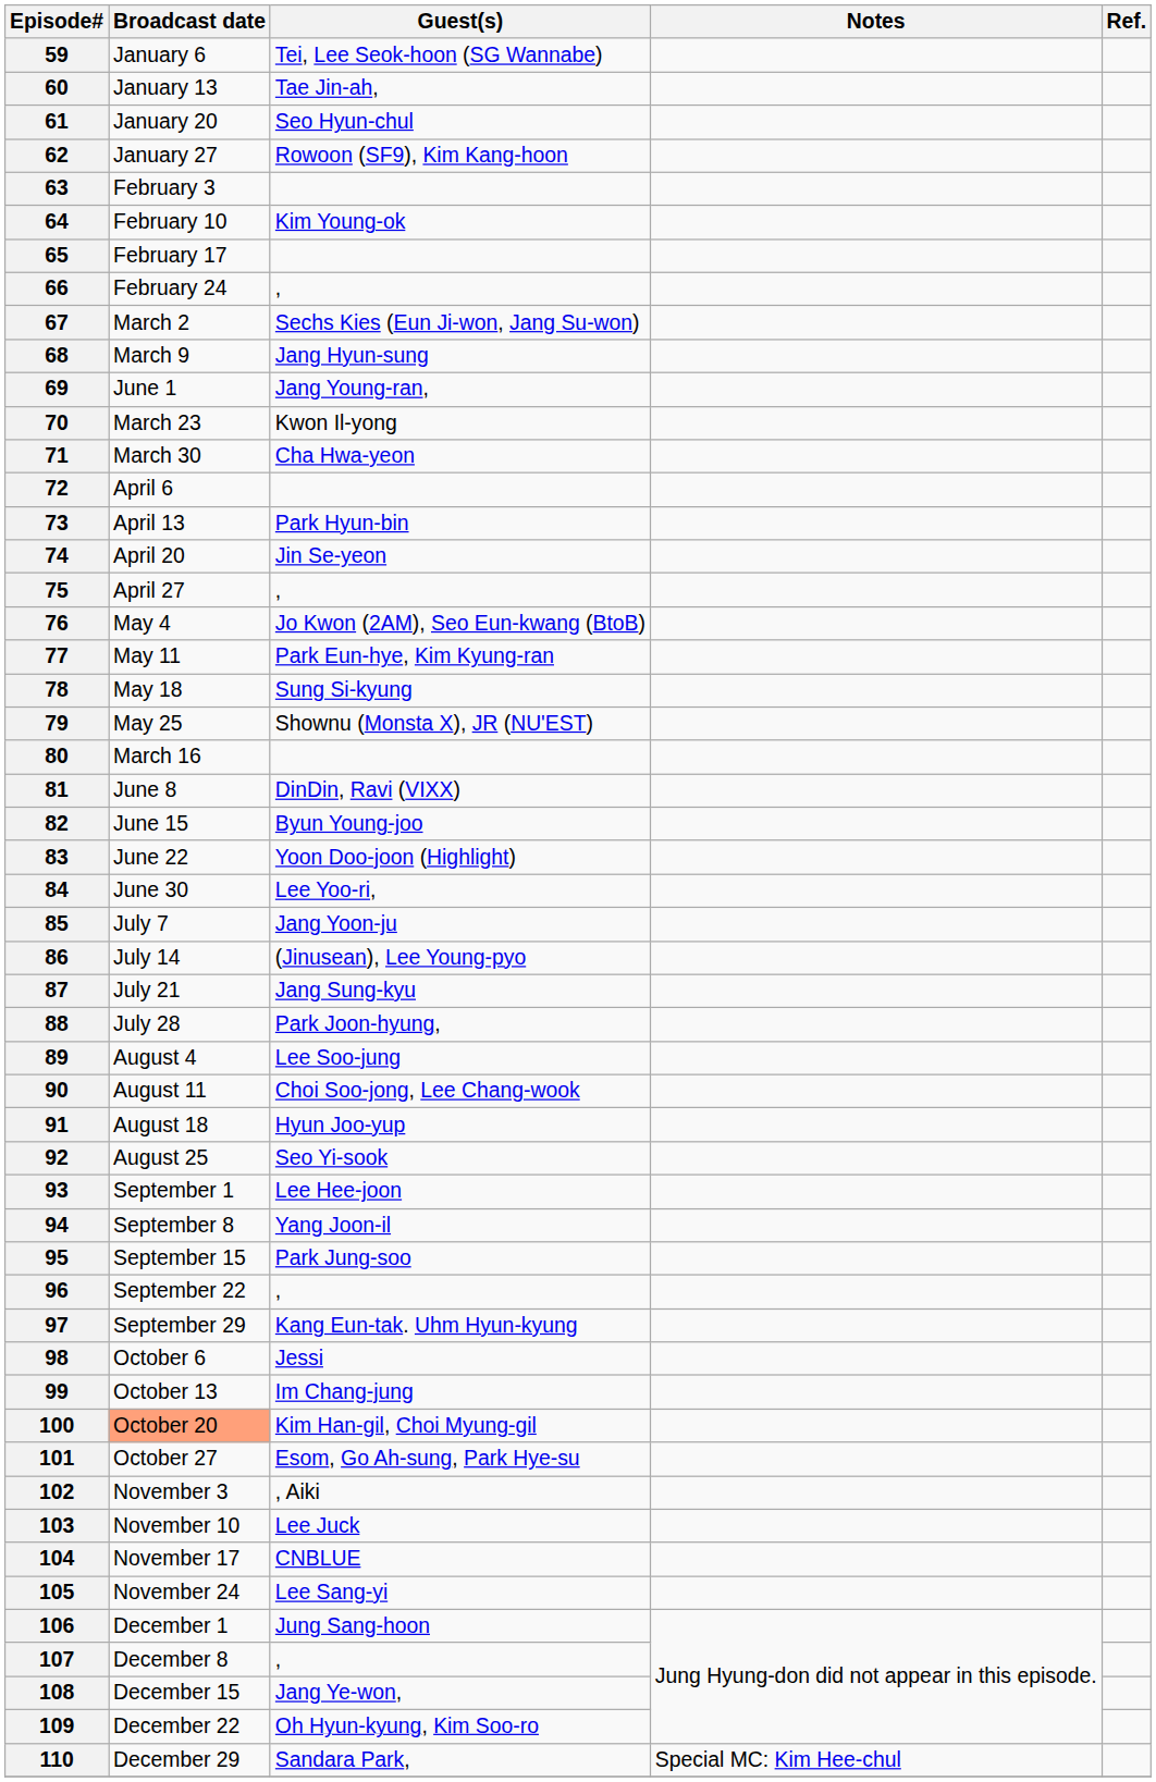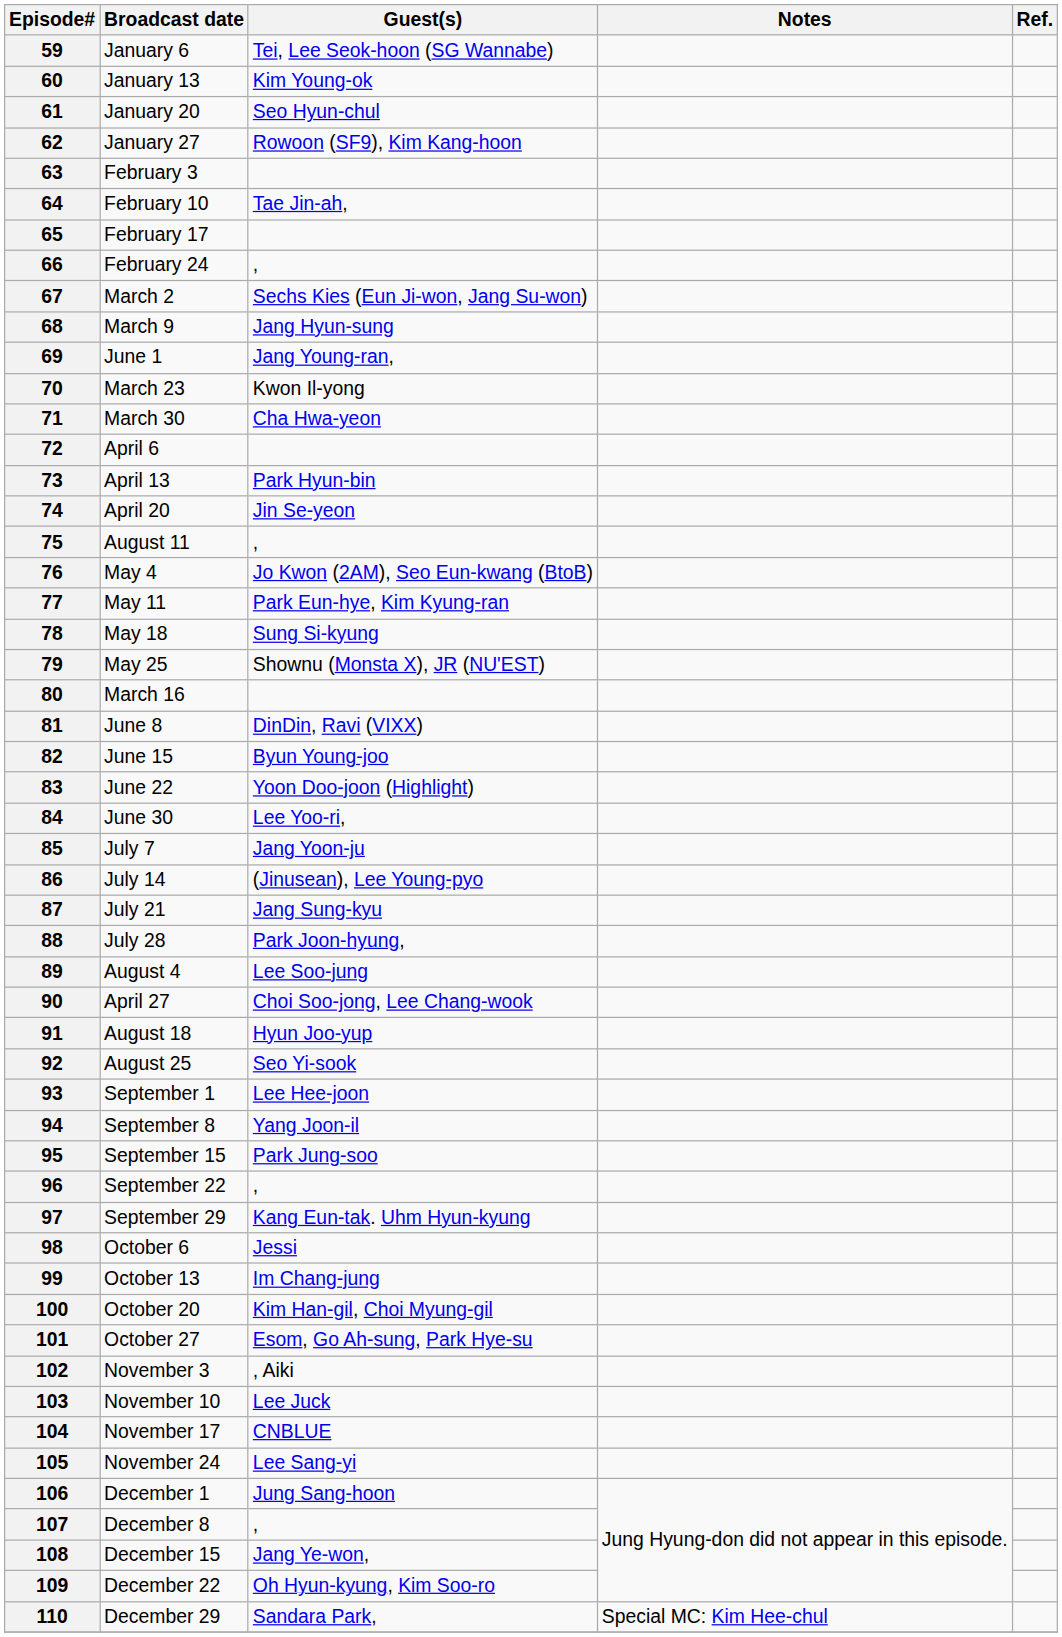 <table class="wikitable">
 <tr>
 <th>Episode#</th>
 <th>Broadcast date</th>
 <th>Guest(s)</th>
 <th>Notes</th>
 <th>Ref.</th>
 </tr>
 <tr>
 <th>59</th>
 <td>January 6</td>
 <td><a href='#'>Tei</a>, <a href='#'>Lee Seok-hoon</a> (<a href='#'>SG Wannabe</a>)</td>
 <td></td>
 <td></td>
 </tr>
 <tr>
 <th>60</th>
 <td>January 13</td>
-<td><a href='#'>Tae Jin-ah</a>, </td>
+<td><a href='#'>Kim Young-ok</a></td>
 <td></td>
 <td></td>
 </tr>
 <tr>
 <th>61</th>
 <td>January 20</td>
 <td><a href='#'>Seo Hyun-chul</a></td>
 <td></td>
 <td></td>
 </tr>
 <tr>
 <th>62</th>
 <td>January 27</td>
 <td><a href='#'>Rowoon</a> (<a href='#'>SF9</a>), <a href='#'>Kim Kang-hoon</a></td>
 <td></td>
 <td></td>
 </tr>
 <tr>
 <th>63</th>
 <td>February 3</td>
 <td></td>
 <td></td>
 <td></td>
 </tr>
 <tr>
 <th>64</th>
 <td>February 10</td>
-<td><a href='#'>Kim Young-ok</a></td>
+<td><a href='#'>Tae Jin-ah</a>, </td>
 <td></td>
 <td></td>
 </tr>
 <tr>
 <th>65</th>
 <td>February 17</td>
 <td></td>
 <td></td>
 <td></td>
 </tr>
 <tr>
 <th>66</th>
 <td>February 24</td>
 <td>, </td>
 <td></td>
 <td></td>
 </tr>
 <tr>
 <th>67</th>
 <td>March 2</td>
 <td><a href='#'>Sechs Kies</a> (<a href='#'>Eun Ji-won</a>, <a href='#'>Jang Su-won</a>)</td>
 <td></td>
 <td></td>
 </tr>
 <tr>
 <th>68</th>
 <td>March 9</td>
 <td><a href='#'>Jang Hyun-sung</a></td>
 <td></td>
 <td></td>
 </tr>
 <tr>
 <th>69</th>
 <td>June 1</td>
 <td><a href='#'>Jang Young-ran</a>, </td>
 <td></td>
 <td></td>
 </tr>
 <tr>
 <th>70</th>
 <td>March 23</td>
 <td>Kwon Il-yong</td>
 <td></td>
 <td></td>
 </tr>
 <tr>
 <th>71</th>
 <td>March 30</td>
 <td><a href='#'>Cha Hwa-yeon</a></td>
 <td></td>
 <td></td>
 </tr>
 <tr>
 <th>72</th>
 <td>April 6</td>
 <td></td>
 <td></td>
 <td></td>
 </tr>
 <tr>
 <th>73</th>
 <td>April 13</td>
 <td><a href='#'>Park Hyun-bin</a></td>
 <td></td>
 <td></td>
 </tr>
 <tr>
 <th>74</th>
 <td>April 20</td>
 <td><a href='#'>Jin Se-yeon</a></td>
 <td></td>
 <td></td>
 </tr>
 <tr>
 <th>75</th>
-<td>April 27</td>
+<td>August 11</td>
 <td>, </td>
 <td></td>
 <td></td>
 </tr>
 <tr>
 <th>76</th>
 <td>May 4</td>
 <td><a href='#'>Jo Kwon</a> (<a href='#'>2AM</a>), <a href='#'>Seo Eun-kwang</a> (<a href='#'>BtoB</a>)</td>
 <td></td>
 <td></td>
 </tr>
 <tr>
 <th>77</th>
 <td>May 11</td>
 <td><a href='#'>Park Eun-hye</a>, <a href='#'>Kim Kyung-ran</a></td>
 <td></td>
 <td></td>
 </tr>
 <tr>
 <th>78</th>
 <td>May 18</td>
 <td><a href='#'>Sung Si-kyung</a></td>
 <td></td>
 <td></td>
 </tr>
 <tr>
 <th>79</th>
 <td>May 25</td>
 <td>Shownu (<a href='#'>Monsta X</a>), <a href='#'>JR</a> (<a href='#'>NU'EST</a>)</td>
 <td></td>
 <td></td>
 </tr>
 <tr>
 <th>80</th>
 <td>March 16</td>
 <td></td>
 <td></td>
 <td></td>
 </tr>
 <tr>
 <th>81</th>
 <td>June 8</td>
 <td><a href='#'>DinDin</a>, <a href='#'>Ravi</a> (<a href='#'>VIXX</a>)</td>
 <td></td>
 <td></td>
 </tr>
 <tr>
 <th>82</th>
 <td>June 15</td>
 <td><a href='#'>Byun Young-joo</a></td>
 <td></td>
 <td></td>
 </tr>
 <tr>
 <th>83</th>
 <td>June 22</td>
 <td><a href='#'>Yoon Doo-joon</a> (<a href='#'>Highlight</a>)</td>
 <td></td>
 <td></td>
 </tr>
 <tr>
 <th>84</th>
 <td>June 30</td>
 <td><a href='#'>Lee Yoo-ri</a>, </td>
 <td></td>
 <td></td>
 </tr>
 <tr>
 <th>85</th>
 <td>July 7</td>
 <td><a href='#'>Jang Yoon-ju</a></td>
 <td></td>
 <td></td>
 </tr>
 <tr>
 <th>86</th>
 <td>July 14</td>
 <td> (<a href='#'>Jinusean</a>), <a href='#'>Lee Young-pyo</a></td>
 <td></td>
 <td></td>
 </tr>
 <tr>
 <th>87</th>
 <td>July 21</td>
 <td><a href='#'>Jang Sung-kyu</a></td>
 <td></td>
 <td></td>
 </tr>
 <tr>
 <th>88</th>
 <td>July 28</td>
 <td><a href='#'>Park Joon-hyung</a>, </td>
 <td></td>
 <td></td>
 </tr>
 <tr>
 <th>89</th>
 <td>August 4</td>
 <td><a href='#'>Lee Soo-jung</a></td>
 <td></td>
 <td></td>
 </tr>
 <tr>
 <th>90</th>
-<td>August 11</td>
+<td>April 27</td>
 <td><a href='#'>Choi Soo-jong</a>, <a href='#'>Lee Chang-wook</a></td>
 <td></td>
 <td></td>
 </tr>
 <tr>
 <th>91</th>
 <td>August 18</td>
 <td><a href='#'>Hyun Joo-yup</a></td>
 <td></td>
 <td></td>
 </tr>
 <tr>
 <th>92</th>
 <td>August 25</td>
 <td><a href='#'>Seo Yi-sook</a></td>
 <td></td>
 <td></td>
 </tr>
 <tr>
 <th>93</th>
 <td>September 1</td>
 <td><a href='#'>Lee Hee-joon</a></td>
 <td></td>
 <td></td>
 </tr>
 <tr>
 <th>94</th>
 <td>September 8</td>
 <td><a href='#'>Yang Joon-il</a></td>
 <td></td>
 <td></td>
 </tr>
 <tr>
 <th>95</th>
 <td>September 15</td>
 <td><a href='#'>Park Jung-soo</a></td>
 <td></td>
 <td></td>
 </tr>
 <tr>
 <th>96</th>
 <td>September 22</td>
 <td>, </td>
 <td></td>
 <td></td>
 </tr>
 <tr>
 <th>97</th>
 <td>September 29</td>
 <td><a href='#'>Kang Eun-tak</a>. <a href='#'>Uhm Hyun-kyung</a></td>
 <td></td>
 <td></td>
 </tr>
 <tr>
 <th>98</th>
 <td>October 6</td>
 <td><a href='#'>Jessi</a></td>
 <td></td>
 <td></td>
 </tr>
 <tr>
 <th>99</th>
 <td>October 13</td>
 <td><a href='#'>Im Chang-jung</a></td>
 <td></td>
 <td></td>
 </tr>
 <tr>
 <th>100</th>
-<td style="background: lightsalmon;">October 20</td>
+<td>October 20</td>
 <td><a href='#'>Kim Han-gil</a>, <a href='#'>Choi Myung-gil</a></td>
 <td></td>
 <td></td>
 </tr>
 <tr>
 <th>101</th>
 <td>October 27</td>
 <td><a href='#'>Esom</a>, <a href='#'>Go Ah-sung</a>, <a href='#'>Park Hye-su</a></td>
 <td></td>
 <td></td>
 </tr>
 <tr>
 <th>102</th>
 <td>November 3</td>
 <td>, Aiki</td>
 <td></td>
 <td></td>
 </tr>
 <tr>
 <th>103</th>
 <td>November 10</td>
 <td><a href='#'>Lee Juck</a></td>
 <td></td>
 <td></td>
 </tr>
 <tr>
 <th>104</th>
 <td>November 17</td>
 <td><a href='#'>CNBLUE</a></td>
 <td></td>
 <td></td>
 </tr>
 <tr>
 <th>105</th>
 <td>November 24</td>
 <td><a href='#'>Lee Sang-yi</a></td>
 <td></td>
 <td></td>
 </tr>
 <tr>
 <th>106</th>
 <td>December 1</td>
 <td><a href='#'>Jung Sang-hoon</a></td>
 <td rowspan=4>Jung Hyung-don did not appear in this episode.</td>
 <td></td>
 </tr>
 <tr>
 <th>107</th>
 <td>December 8</td>
 <td>, </td>
 <td></td>
 </tr>
 <tr>
 <th>108</th>
 <td>December 15</td>
 <td><a href='#'>Jang Ye-won</a>, </td>
 <td></td>
 </tr>
 <tr>
 <th>109</th>
 <td>December 22</td>
 <td><a href='#'>Oh Hyun-kyung</a>, <a href='#'>Kim Soo-ro</a></td>
 <td></td>
 </tr>
 <tr>
 <th>110</th>
 <td>December 29</td>
 <td><a href='#'>Sandara Park</a>, </td>
 <td>Special MC: <a href='#'>Kim Hee-chul</a></td>
 <td></td>
 </tr>
 <tr>
 </tr>
 </table>
